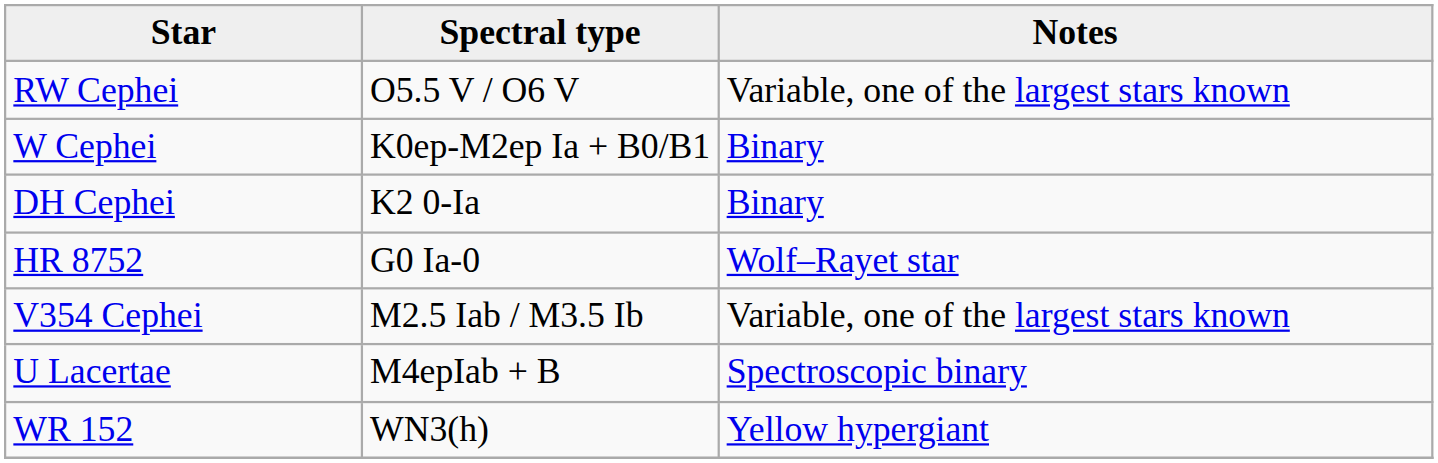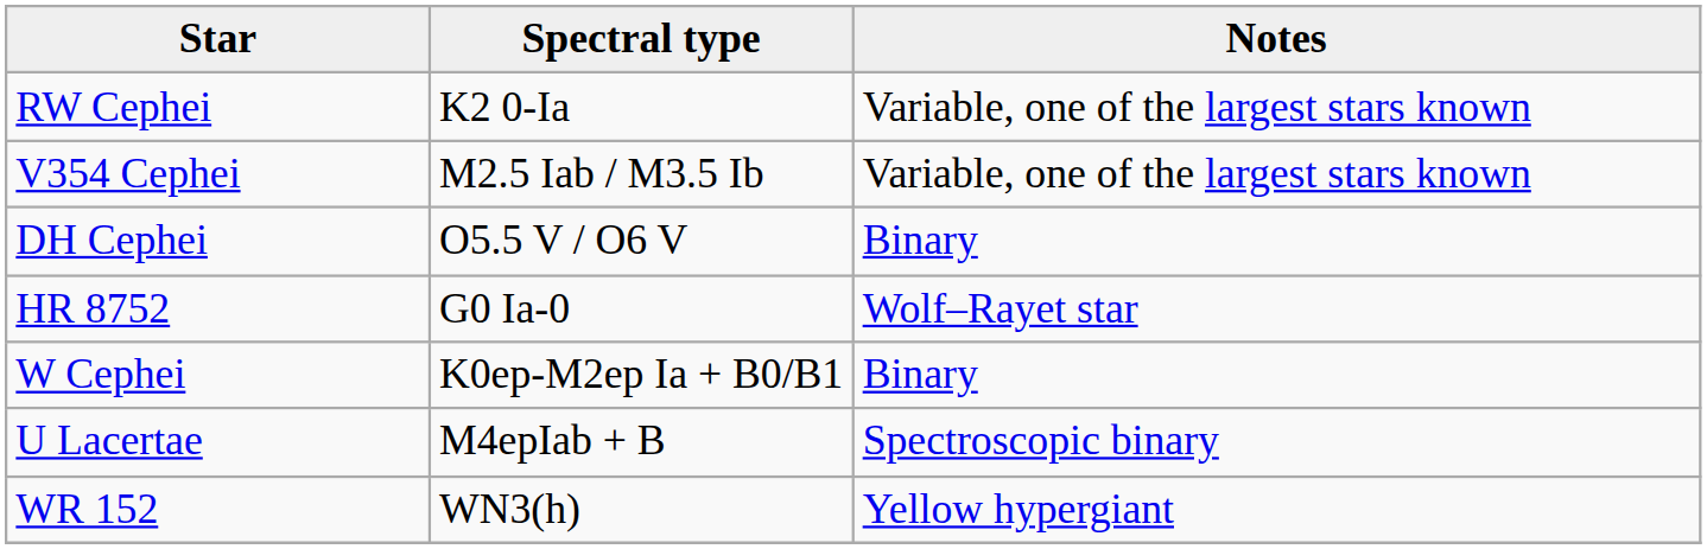 <table class="wikitable sortable">
 <tr>
 <th style="background:#efefef;" valign="top" width=25% align="center">Star</th>
 <th style="background:#efefef;" valign="top" width=25% align="center">Spectral type</th>
 <th style="background:#efefef;" valign="top" width=50% align="center">Notes</th>
 </tr>
 <tr>
 <td><a href='#'>RW Cephei</a></td>
-<td>O5.5 V / O6 V</td>
+<td>K2 0-Ia</td>
 <td>Variable, one of the <a href='#'>largest stars known</a></td>
 </tr>
 <tr>
-<td><a href='#'>W Cephei</a></td>
-<td>K0ep-M2ep Ia + B0/B1</td>
-<td><a href='#'>Binary</a></td>
+<td><a href='#'>V354 Cephei</a></td>
+<td>M2.5 Iab / M3.5 Ib</td>
+<td>Variable, one of the <a href='#'>largest stars known</a></td>
 </tr>
 <tr>
 <td><a href='#'>DH Cephei</a></td>
-<td>K2 0-Ia</td>
+<td>O5.5 V / O6 V</td>
 <td><a href='#'>Binary</a></td>
 </tr>
 <tr>
 <td><a href='#'>HR 8752</a></td>
 <td>G0 Ia-0</td>
 <td><a href='#'>Wolf–Rayet star</a></td>
 </tr>
 <tr>
-<td><a href='#'>V354 Cephei</a></td>
-<td>M2.5 Iab / M3.5 Ib</td>
-<td>Variable, one of the <a href='#'>largest stars known</a></td>
+<td><a href='#'>W Cephei</a></td>
+<td>K0ep-M2ep Ia + B0/B1</td>
+<td><a href='#'>Binary</a></td>
 </tr>
 <tr>
 <td><a href='#'>U Lacertae</a></td>
 <td>M4epIab + B</td>
 <td><a href='#'>Spectroscopic binary</a></td>
 </tr>
 <tr>
 <td><a href='#'>WR 152</a></td>
 <td>WN3(h)</td>
 <td><a href='#'>Yellow hypergiant</a></td>
 </tr>
 <tr>
 </tr>
 </table>
